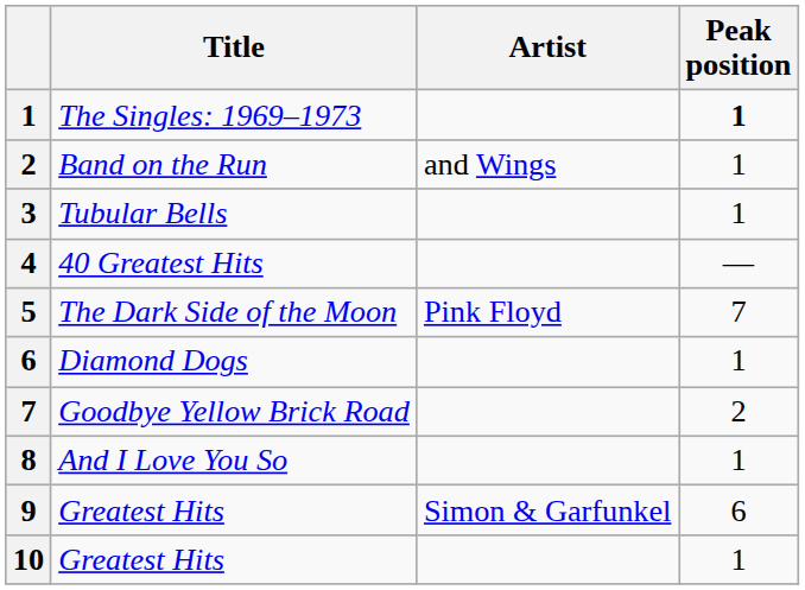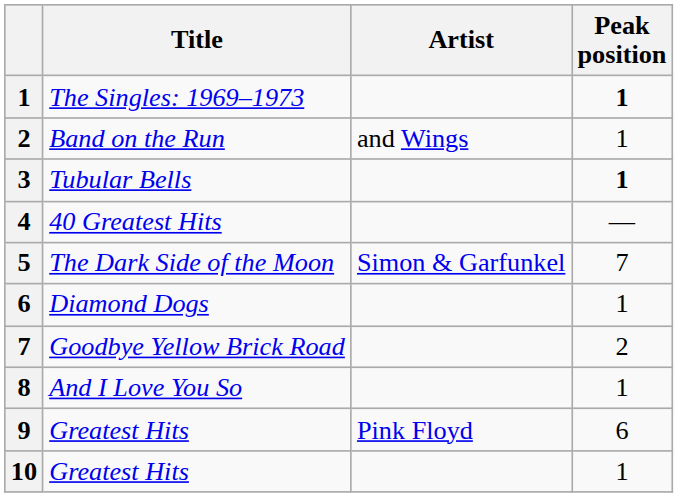 <table class="wikitable sortable plainrowheaders">
 <tr>
 <th scope=col></th>
 <th scope=col>Title</th>
 <th scope=col>Artist</th>
 <th scope=col>Peak<br>position</th>
 </tr>
 <tr>
 <th scope=row style="text-align:center;">1</th>
 <td><em><a href='#'>The Singles: 1969–1973</a></em></td>
 <td></td>
 <td align="center"><strong>1</strong></td>
 </tr>
 <tr>
 <th scope=row style="text-align:center;">2</th>
 <td><em><a href='#'>Band on the Run</a></em></td>
 <td> and <a href='#'>Wings</a></td>
 <td align="center">1</td>
 </tr>
 <tr>
 <th scope=row style="text-align:center;">3</th>
 <td><em><a href='#'>Tubular Bells</a></em></td>
 <td></td>
-<td align="center">1</td>
+<td align="center"><strong>1</strong></td>
 </tr>
 <tr>
 <th scope=row style="text-align:center;">4</th>
 <td><em><a href='#'>40 Greatest Hits</a></em></td>
 <td></td>
 <td align="center">—</td>
 </tr>
 <tr>
 <th scope=row style="text-align:center;">5</th>
 <td><em><a href='#'>The Dark Side of the Moon</a></em></td>
-<td><a href='#'>Pink Floyd</a></td>
+<td><a href='#'>Simon & Garfunkel</a></td>
 <td align="center">7</td>
 </tr>
 <tr>
 <th scope=row style="text-align:center;">6</th>
 <td><em><a href='#'>Diamond Dogs</a></em></td>
 <td></td>
 <td align="center">1</td>
 </tr>
 <tr>
 <th scope=row style="text-align:center;">7</th>
 <td><em><a href='#'>Goodbye Yellow Brick Road</a></em></td>
 <td></td>
 <td align="center">2</td>
 </tr>
 <tr>
 <th scope=row style="text-align:center;">8</th>
 <td><em><a href='#'>And I Love You So</a></em></td>
 <td></td>
 <td align="center">1</td>
 </tr>
 <tr>
 <th scope=row style="text-align:center;">9</th>
 <td><em><a href='#'>Greatest Hits</a></em></td>
-<td><a href='#'>Simon & Garfunkel</a></td>
+<td><a href='#'>Pink Floyd</a></td>
 <td align="center">6</td>
 </tr>
 <tr>
 <th scope=row style="text-align:center;">10</th>
 <td><em><a href='#'>Greatest Hits</a></em></td>
 <td></td>
 <td align="center">1</td>
 </tr>
 </table>
